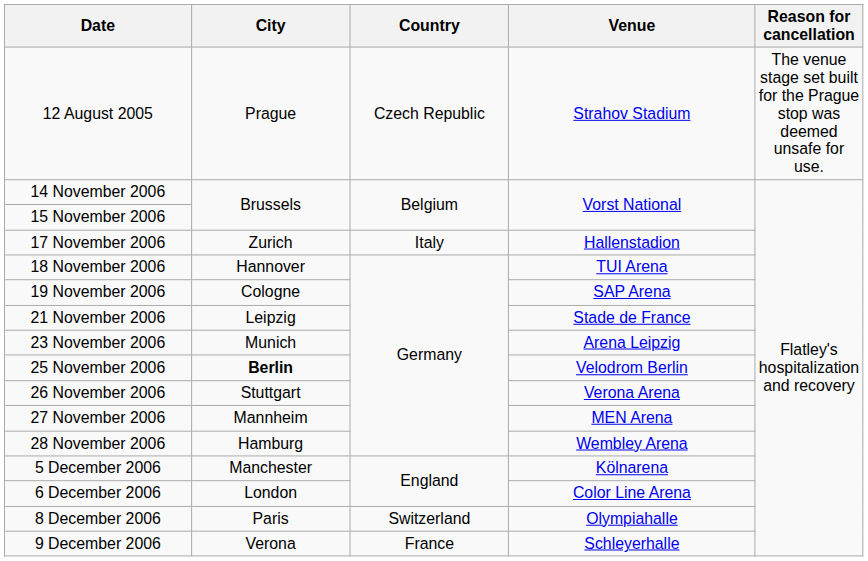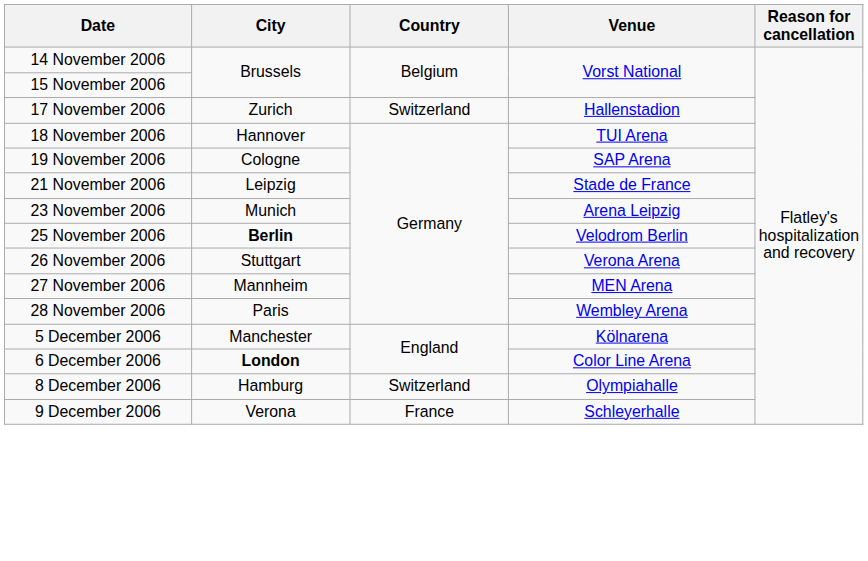 <table class="wikitable" style="text-align:center;">
 <tr>
 <th scope="col" style="width:12em;">Date</th>
 <th scope="col" style="width:10em;">City</th>
 <th scope="col" style="width:10em;">Country</th>
 <th scope="col" style="width:16em;">Venue</th>
 <th>Reason for cancellation</th>
-</tr>
-<tr>
-<td>12 August 2005</td>
-<td>Prague</td>
-<td>Czech Republic</td>
-<td><a href='#'>Strahov Stadium</a></td>
-<td>The venue stage set built for the Prague stop was deemed unsafe for use.</td>
 </tr>
 <tr>
 <td>14 November 2006</td>
 <td rowspan="2">Brussels</td>
 <td rowspan="2">Belgium</td>
 <td rowspan="2"><a href='#'>Vorst National</a></td>
 <td rowspan="15">Flatley's hospitalization and recovery</td>
 </tr>
 <tr>
 <td>15 November 2006</td>
 </tr>
 <tr>
 <td>17 November 2006</td>
 <td>Zurich</td>
-<td>Italy</td>
+<td>Switzerland</td>
 <td><a href='#'>Hallenstadion</a></td>
 </tr>
 <tr>
 <td>18 November 2006</td>
 <td>Hannover</td>
 <td rowspan="8">Germany</td>
 <td><a href='#'>TUI Arena</a></td>
 </tr>
 <tr>
 <td>19 November 2006</td>
 <td>Cologne</td>
 <td><a href='#'>SAP Arena</a></td>
 </tr>
 <tr>
 <td>21 November 2006</td>
 <td>Leipzig</td>
 <td><a href='#'>Stade de France</a></td>
 </tr>
 <tr>
 <td>23 November 2006</td>
 <td>Munich</td>
 <td><a href='#'>Arena Leipzig</a></td>
 </tr>
 <tr>
 <td>25 November 2006</td>
 <td><strong>Berlin</strong></td>
 <td><a href='#'>Velodrom Berlin</a></td>
 </tr>
 <tr>
 <td>26 November 2006</td>
 <td>Stuttgart</td>
 <td><a href='#'>Verona Arena</a></td>
 </tr>
 <tr>
 <td>27 November 2006</td>
 <td>Mannheim</td>
 <td><a href='#'>MEN Arena</a></td>
 </tr>
 <tr>
 <td>28 November 2006</td>
-<td>Hamburg</td>
+<td>Paris</td>
 <td><a href='#'>Wembley Arena</a></td>
 </tr>
 <tr>
 <td>5 December 2006</td>
 <td>Manchester</td>
 <td rowspan="2">England</td>
 <td><a href='#'>Kölnarena</a></td>
 </tr>
 <tr>
 <td>6 December 2006</td>
-<td>London</td>
+<td><strong>London</strong></td>
 <td><a href='#'>Color Line Arena</a></td>
 </tr>
 <tr>
 <td>8 December 2006</td>
-<td>Paris</td>
+<td>Hamburg</td>
 <td>Switzerland</td>
 <td><a href='#'>Olympiahalle</a></td>
 </tr>
 <tr>
 <td>9 December 2006</td>
 <td>Verona</td>
 <td>France</td>
 <td><a href='#'>Schleyerhalle</a></td>
 </tr>
 </table>
